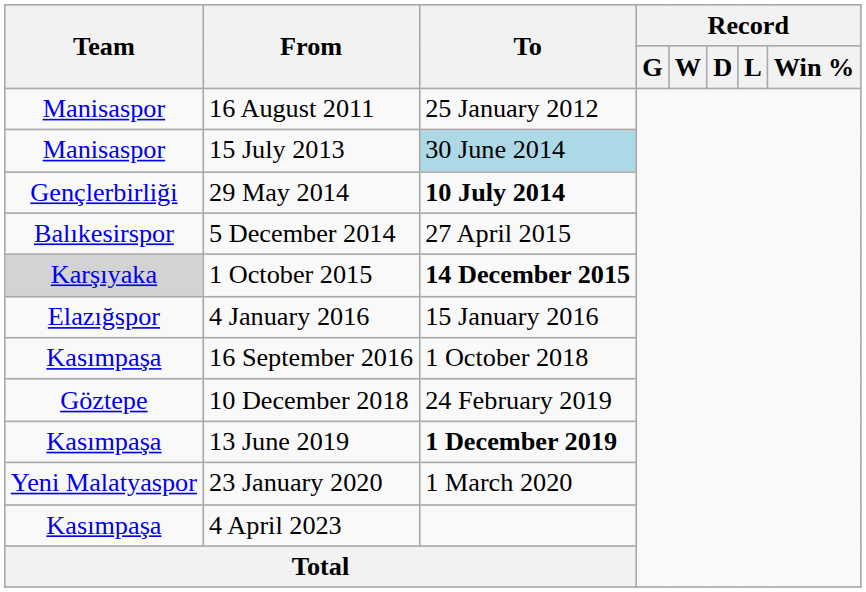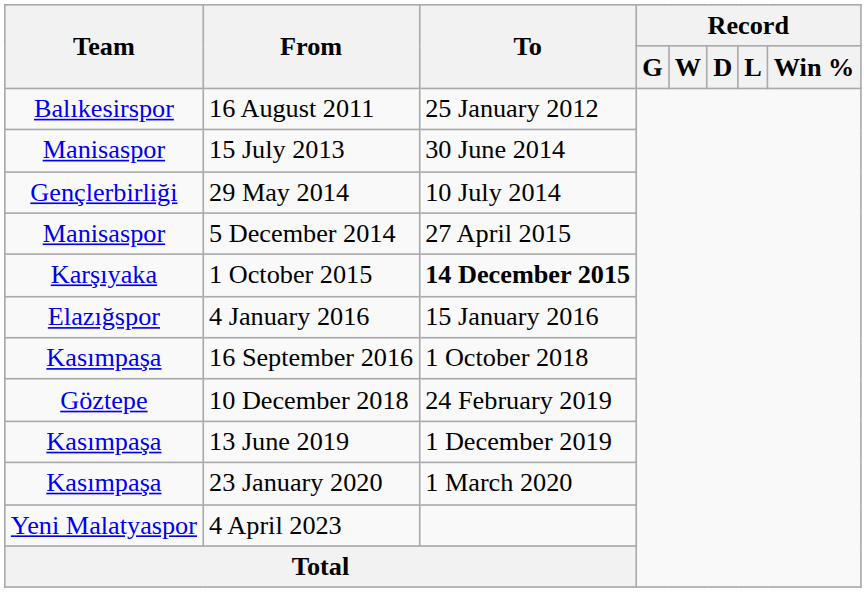 <table class="wikitable" style="text-align: center">
 <tr>
 <th rowspan=2>Team</th>
 <th rowspan=2>From</th>
 <th rowspan=2>To</th>
 <th colspan=5>Record</th>
 </tr>
 <tr>
 <th>G</th>
 <th>W</th>
 <th>D</th>
 <th>L</th>
 <th>Win %</th>
 </tr>
 <tr>
-<td align=center><a href='#'>Manisaspor</a></td>
+<td align=center><a href='#'>Balıkesirspor</a></td>
 <td align=left>16 August 2011</td>
 <td align=left>25 January 2012<br></td>
 </tr>
 <tr>
 <td align=center><a href='#'>Manisaspor</a></td>
 <td align=left>15 July 2013</td>
-<td align=left style="background: lightblue;">30 June 2014<br></td>
+<td align=left>30 June 2014<br></td>
 </tr>
 <tr>
 <td align=center><a href='#'>Gençlerbirliği</a></td>
 <td align=left>29 May 2014</td>
-<td align=left><strong>10 July 2014<br></strong></td>
+<td align=left>10 July 2014<br></td>
 </tr>
 <tr>
-<td align=center><a href='#'>Balıkesirspor</a></td>
+<td align=center><a href='#'>Manisaspor</a></td>
 <td align=left>5 December 2014</td>
 <td align=left>27 April 2015<br></td>
 </tr>
 <tr>
-<td align=center style="background: lightgrey;"><a href='#'>Karşıyaka</a></td>
+<td align=center><a href='#'>Karşıyaka</a></td>
 <td align=left>1 October 2015</td>
 <td align=left><strong>14 December 2015<br></strong></td>
 </tr>
 <tr>
 <td align=center><a href='#'>Elazığspor</a></td>
 <td align=left>4 January 2016</td>
 <td align=left>15 January 2016<br></td>
 </tr>
 <tr>
 <td align=center><a href='#'>Kasımpaşa</a></td>
 <td align=left>16 September 2016</td>
 <td align=left>1 October 2018<br></td>
 </tr>
 <tr>
 <td align=center><a href='#'>Göztepe</a></td>
 <td align=left>10 December 2018</td>
 <td align=left>24 February 2019<br></td>
 </tr>
 <tr>
 <td align=center><a href='#'>Kasımpaşa</a></td>
 <td align=left>13 June 2019</td>
-<td align=left><strong>1 December 2019<br></strong></td>
+<td align=left>1 December 2019<br></td>
 </tr>
 <tr>
-<td align=center><a href='#'>Yeni Malatyaspor</a></td>
+<td align=center><a href='#'>Kasımpaşa</a></td>
 <td align=left>23 January 2020</td>
 <td align=left>1 March 2020<br></td>
 </tr>
 <tr>
-<td align=center><a href='#'>Kasımpaşa</a></td>
+<td align=center><a href='#'>Yeni Malatyaspor</a></td>
 <td align=left>4 April 2023</td>
 <td align=left><br></td>
 </tr>
 <tr>
 <th colspan=3>Total<br></th>
 </tr>
 </table>
